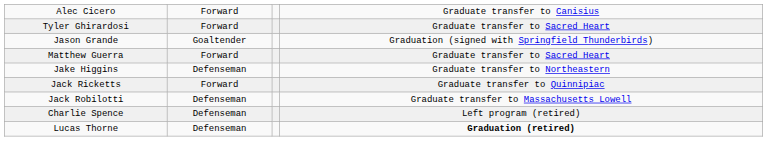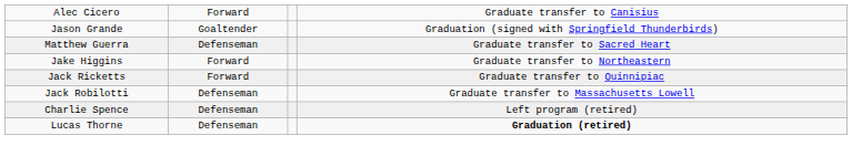 <table class="wikitable" width=1100>
 <tr align="center" bgcolor="">
 <td>Alec Cicero</td>
 <td>Forward</td>
 <td></td>
 <td>Graduate transfer to <a href='#'>Canisius</a></td>
-</tr>
-<tr align="center" bgcolor="f0f0f0">
-<td>Tyler Ghirardosi</td>
-<td>Forward</td>
-<td></td>
-<td>Graduate transfer to <a href='#'>Sacred Heart</a></td>
 </tr>
 <tr align="center" bgcolor="">
 <td>Jason Grande</td>
 <td>Goaltender</td>
 <td></td>
 <td>Graduation (signed with <a href='#'>Springfield Thunderbirds</a>)</td>
 </tr>
 <tr align="center" bgcolor="f0f0f0">
 <td>Matthew Guerra</td>
-<td>Forward</td>
+<td>Defenseman</td>
 <td></td>
 <td>Graduate transfer to <a href='#'>Sacred Heart</a></td>
 </tr>
 <tr align="center" bgcolor="">
 <td>Jake Higgins</td>
-<td>Defenseman</td>
+<td>Forward</td>
 <td></td>
 <td>Graduate transfer to <a href='#'>Northeastern</a></td>
 </tr>
 <tr align="center" bgcolor="f0f0f0">
 <td>Jack Ricketts</td>
 <td>Forward</td>
 <td></td>
 <td>Graduate transfer to <a href='#'>Quinnipiac</a></td>
 </tr>
 <tr align="center" bgcolor="">
 <td>Jack Robilotti</td>
 <td>Defenseman</td>
 <td></td>
 <td>Graduate transfer to <a href='#'>Massachusetts Lowell</a></td>
 </tr>
 <tr align="center" bgcolor="f0f0f0">
 <td>Charlie Spence</td>
 <td>Defenseman</td>
 <td></td>
 <td>Left program (retired)</td>
 </tr>
 <tr align="center" bgcolor="">
 <td>Lucas Thorne</td>
 <td>Defenseman</td>
 <td></td>
 <td><strong>Graduation (retired)</strong></td>
 </tr>
 </table>
